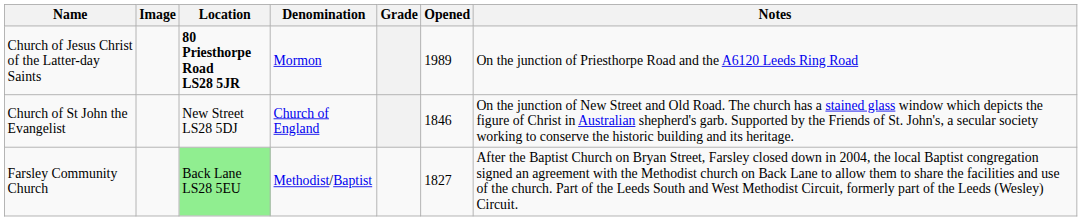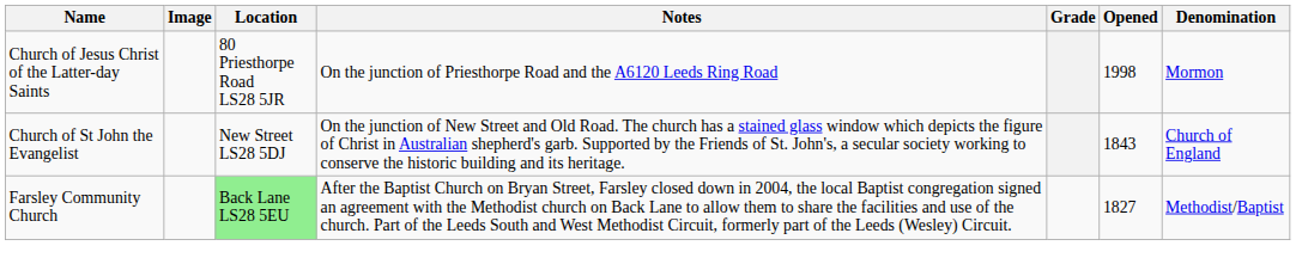 <table class="wikitable sortable">
 <tr>
 <th>Name</th>
 <th class="unsortable">Image</th>
 <th>Location</th>
-<th>Denomination</th>
+<th class="unsortable">Notes</th>
 <th>Grade</th>
 <th>Opened</th>
-<th class="unsortable">Notes</th>
+<th>Denomination</th>
 </tr>
 <tr>
 <td>Church of Jesus Christ of the Latter-day Saints</td>
 <td></td>
-<td><strong>80 Priesthorpe Road<br>LS28 5JR</strong></td>
+<td>80 Priesthorpe Road<br>LS28 5JR</td>
+<td>On the junction of Priesthorpe Road and the <a href='#'>A6120 Leeds Ring Road</a></td>
+<th></th>
+<td>1998 </td>
 <td><a href='#'>Mormon</a></td>
-<th></th>
-<td>1989 </td>
-<td>On the junction of Priesthorpe Road and the <a href='#'>A6120 Leeds Ring Road</a></td>
 </tr>
 <tr>
 <td>Church of St John the Evangelist </td>
 <td></td>
 <td>New Street<br>LS28 5DJ</td>
+<td>On the junction of New Street and Old Road. The church has a <a href='#'>stained glass</a> window which depicts the figure of Christ in <a href='#'>Australian</a> shepherd's garb. Supported by the Friends of St. John's, a secular society working to conserve the historic building and its heritage.</td>
+<th></th>
+<td>1843</td>
 <td><a href='#'>Church of England</a></td>
-<th></th>
-<td>1846</td>
-<td>On the junction of New Street and Old Road. The church has a <a href='#'>stained glass</a> window which depicts the figure of Christ in <a href='#'>Australian</a> shepherd's garb. Supported by the Friends of St. John's, a secular society working to conserve the historic building and its heritage.</td>
 </tr>
 <tr>
 <td>Farsley Community Church </td>
 <td></td>
 <td style="background: lightgreen;">Back Lane<br>LS28 5EU</td>
-<td><a href='#'>Methodist</a>/<a href='#'>Baptist</a></td>
+<td>After the Baptist Church on Bryan Street, Farsley closed down in 2004, the local Baptist congregation signed an agreement with the Methodist church on Back Lane to allow them to share the facilities and use of the church. Part of the Leeds South and West Methodist Circuit, formerly part of the Leeds (Wesley) Circuit.</td>
 <td></td>
 <td>1827</td>
-<td>After the Baptist Church on Bryan Street, Farsley closed down in 2004, the local Baptist congregation signed an agreement with the Methodist church on Back Lane to allow them to share the facilities and use of the church. Part of the Leeds South and West Methodist Circuit, formerly part of the Leeds (Wesley) Circuit.</td>
+<td><a href='#'>Methodist</a>/<a href='#'>Baptist</a></td>
 </tr>
 </table>
